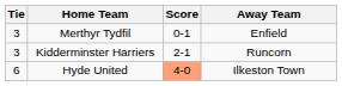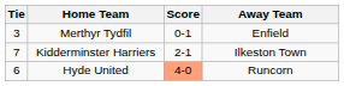 <table class="wikitable" style="text-align:center;">
 <tr>
 <th width=20>Tie</th>
 <th width=175>Home Team</th>
 <th width=20>Score</th>
 <th width=175>Away Team</th>
 </tr>
 <tr>
 <td>3</td>
 <td>Merthyr Tydfil</td>
 <td>0-1</td>
 <td>Enfield</td>
 </tr>
 <tr>
-<td>3</td>
+<td>7</td>
 <td>Kidderminster Harriers</td>
 <td>2-1</td>
-<td>Runcorn</td>
+<td>Ilkeston Town</td>
 </tr>
 <tr>
 <td>6</td>
 <td>Hyde United</td>
 <td style="background: lightsalmon;">4-0</td>
-<td>Ilkeston Town</td>
+<td>Runcorn</td>
 </tr>
 </table>
